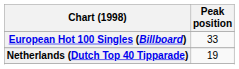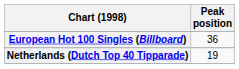 <table class="wikitable sortable plainrowheaders" style="text-align:center">
 <tr>
 <th>Chart (1998)</th>
 <th>Peak<br>position</th>
 </tr>
 <tr>
 </tr>
 <tr>
 <th scope="row"><a href='#'>European Hot 100 Singles</a> (<em><a href='#'>Billboard</a></em>)</th>
-<td>33</td>
+<td>36</td>
 </tr>
 <tr>
 </tr>
 <tr>
 <th scope="row">Netherlands (<a href='#'>Dutch Top 40 Tipparade</a>)</th>
 <td>19</td>
 </tr>
 <tr>
 </tr>
 <tr>
 </tr>
 <tr>
 </tr>
 <tr>
 </tr>
 </table>
